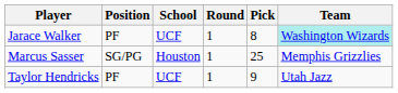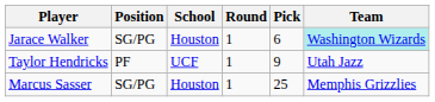 <table class="wikitable" border="1">
 <tr>
 <th>Player</th>
 <th>Position</th>
 <th>School</th>
 <th>Round</th>
 <th>Pick</th>
 <th>Team</th>
 </tr>
 <tr>
 <td><a href='#'>Jarace Walker</a></td>
+<td>SG/PG</td>
+<td><a href='#'>Houston</a></td>
+<td>1</td>
+<td>6</td>
+<td style="background: paleturquoise;"><a href='#'>Washington Wizards</a></td>
+</tr>
+<tr>
+<td><a href='#'>Taylor Hendricks</a></td>
 <td>PF</td>
 <td><a href='#'>UCF</a></td>
 <td>1</td>
-<td>8</td>
-<td style="background: paleturquoise;"><a href='#'>Washington Wizards</a></td>
+<td>9</td>
+<td><a href='#'>Utah Jazz</a></td>
 </tr>
 <tr>
 <td><a href='#'>Marcus Sasser</a></td>
 <td>SG/PG</td>
 <td><a href='#'>Houston</a></td>
 <td>1</td>
 <td>25</td>
 <td><a href='#'>Memphis Grizzlies</a></td>
 </tr>
-<tr>
-<td><a href='#'>Taylor Hendricks</a></td>
-<td>PF</td>
-<td><a href='#'>UCF</a></td>
-<td>1</td>
-<td>9</td>
-<td><a href='#'>Utah Jazz</a></td>
-</tr>
 </table>
